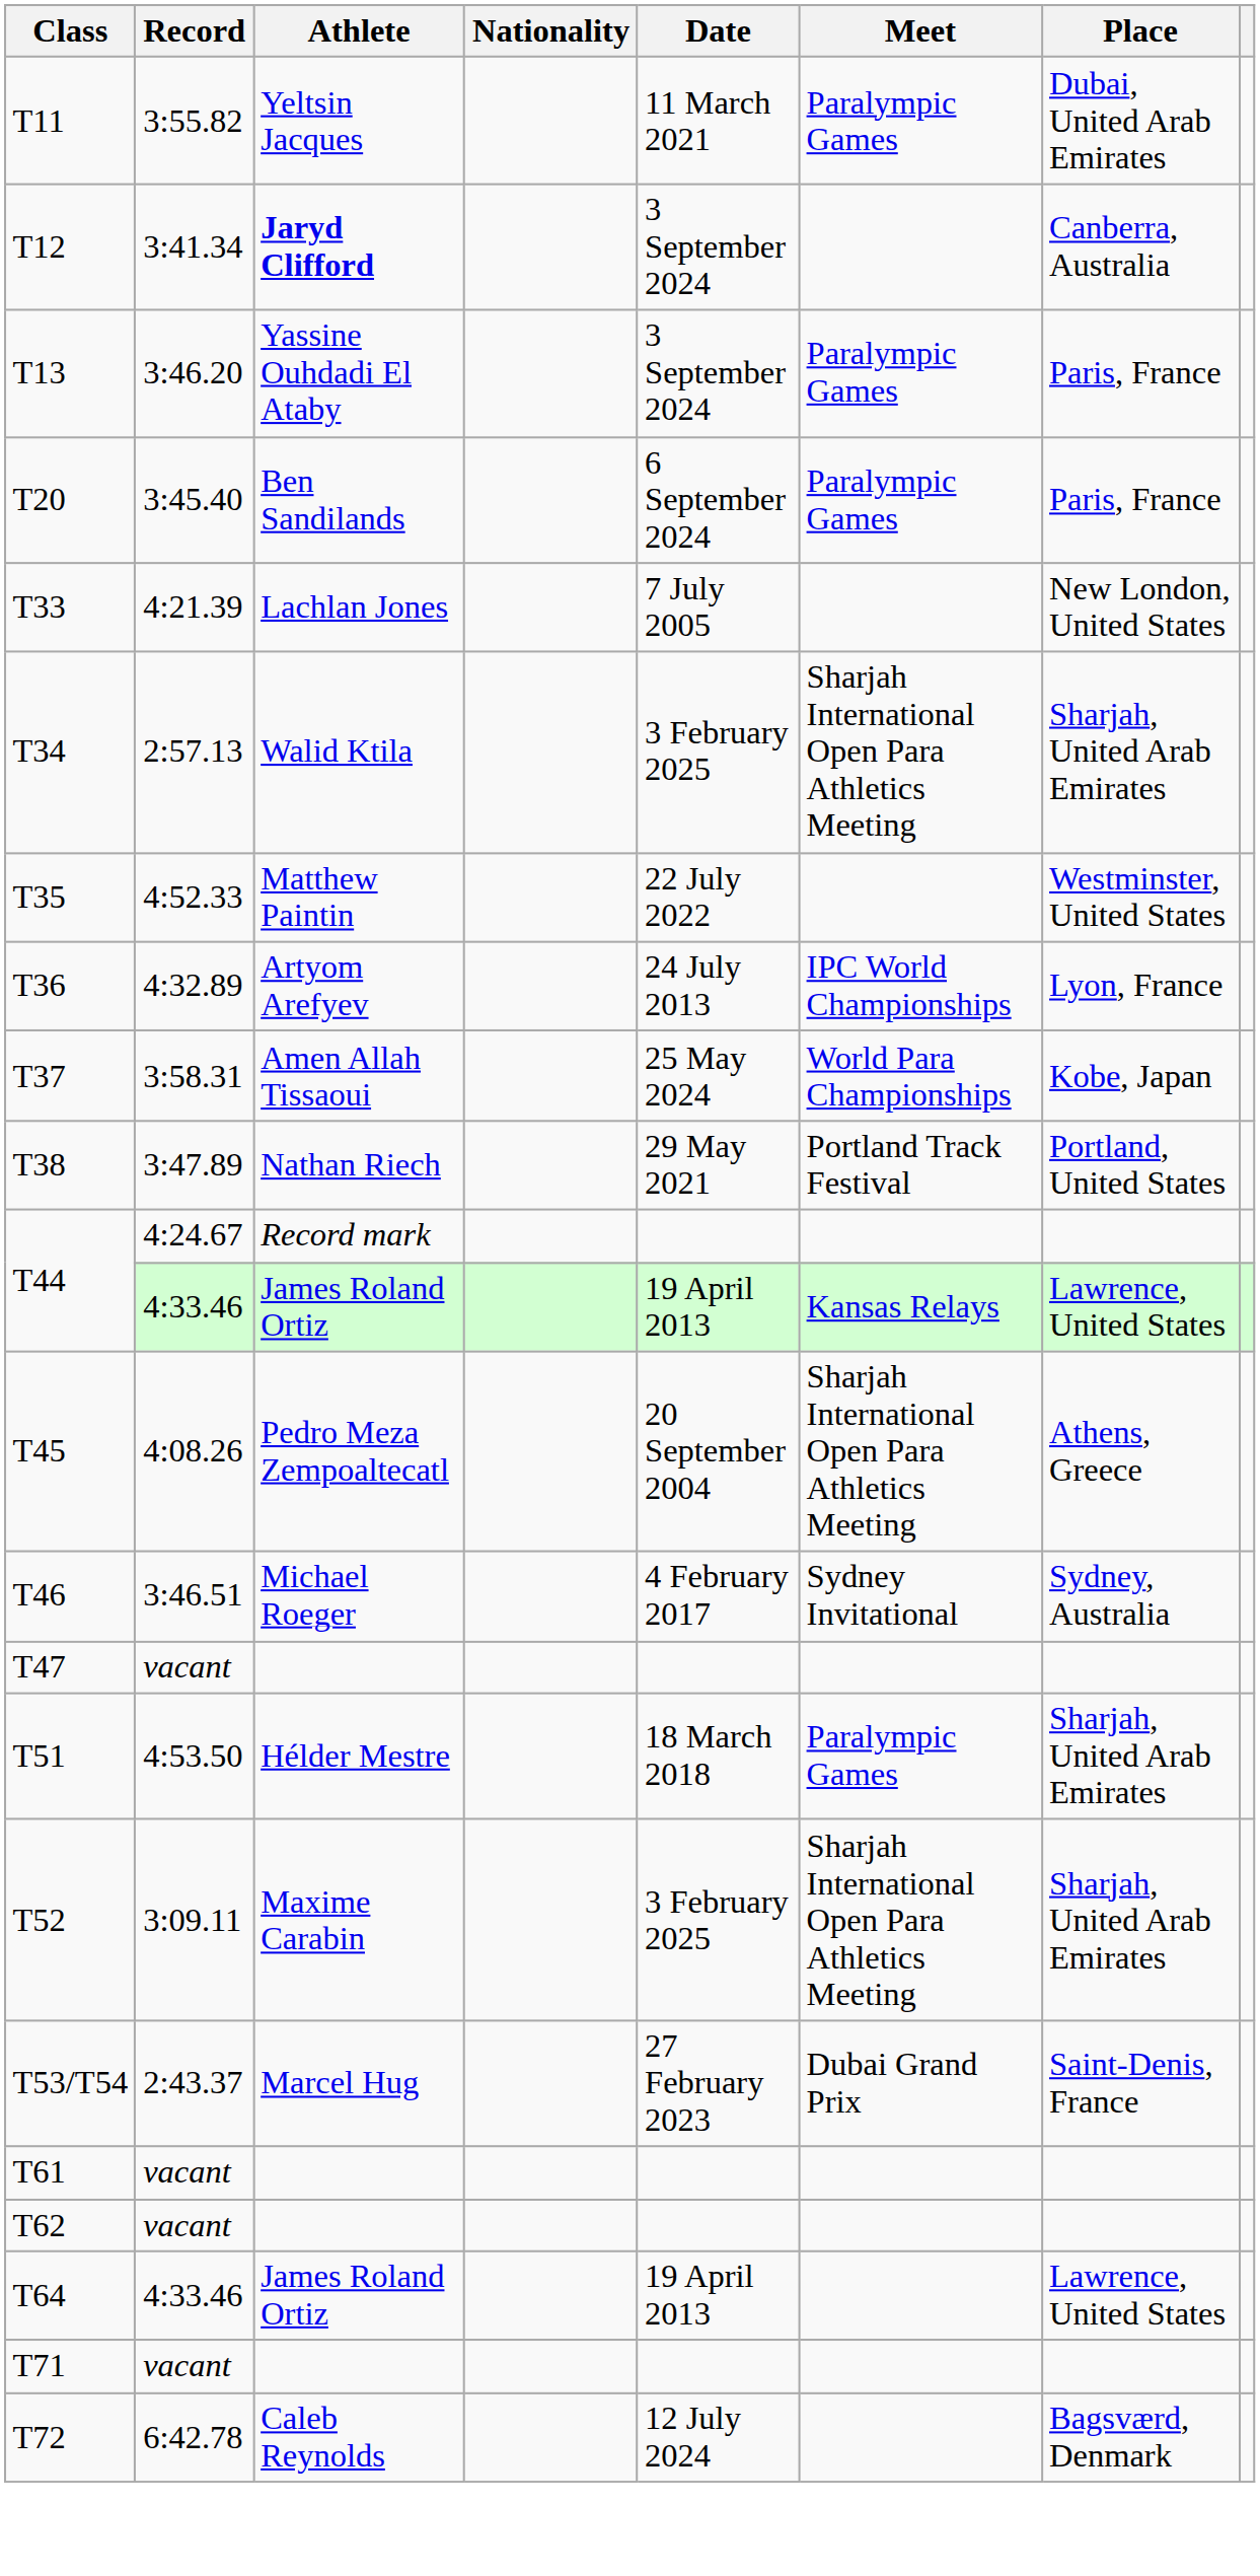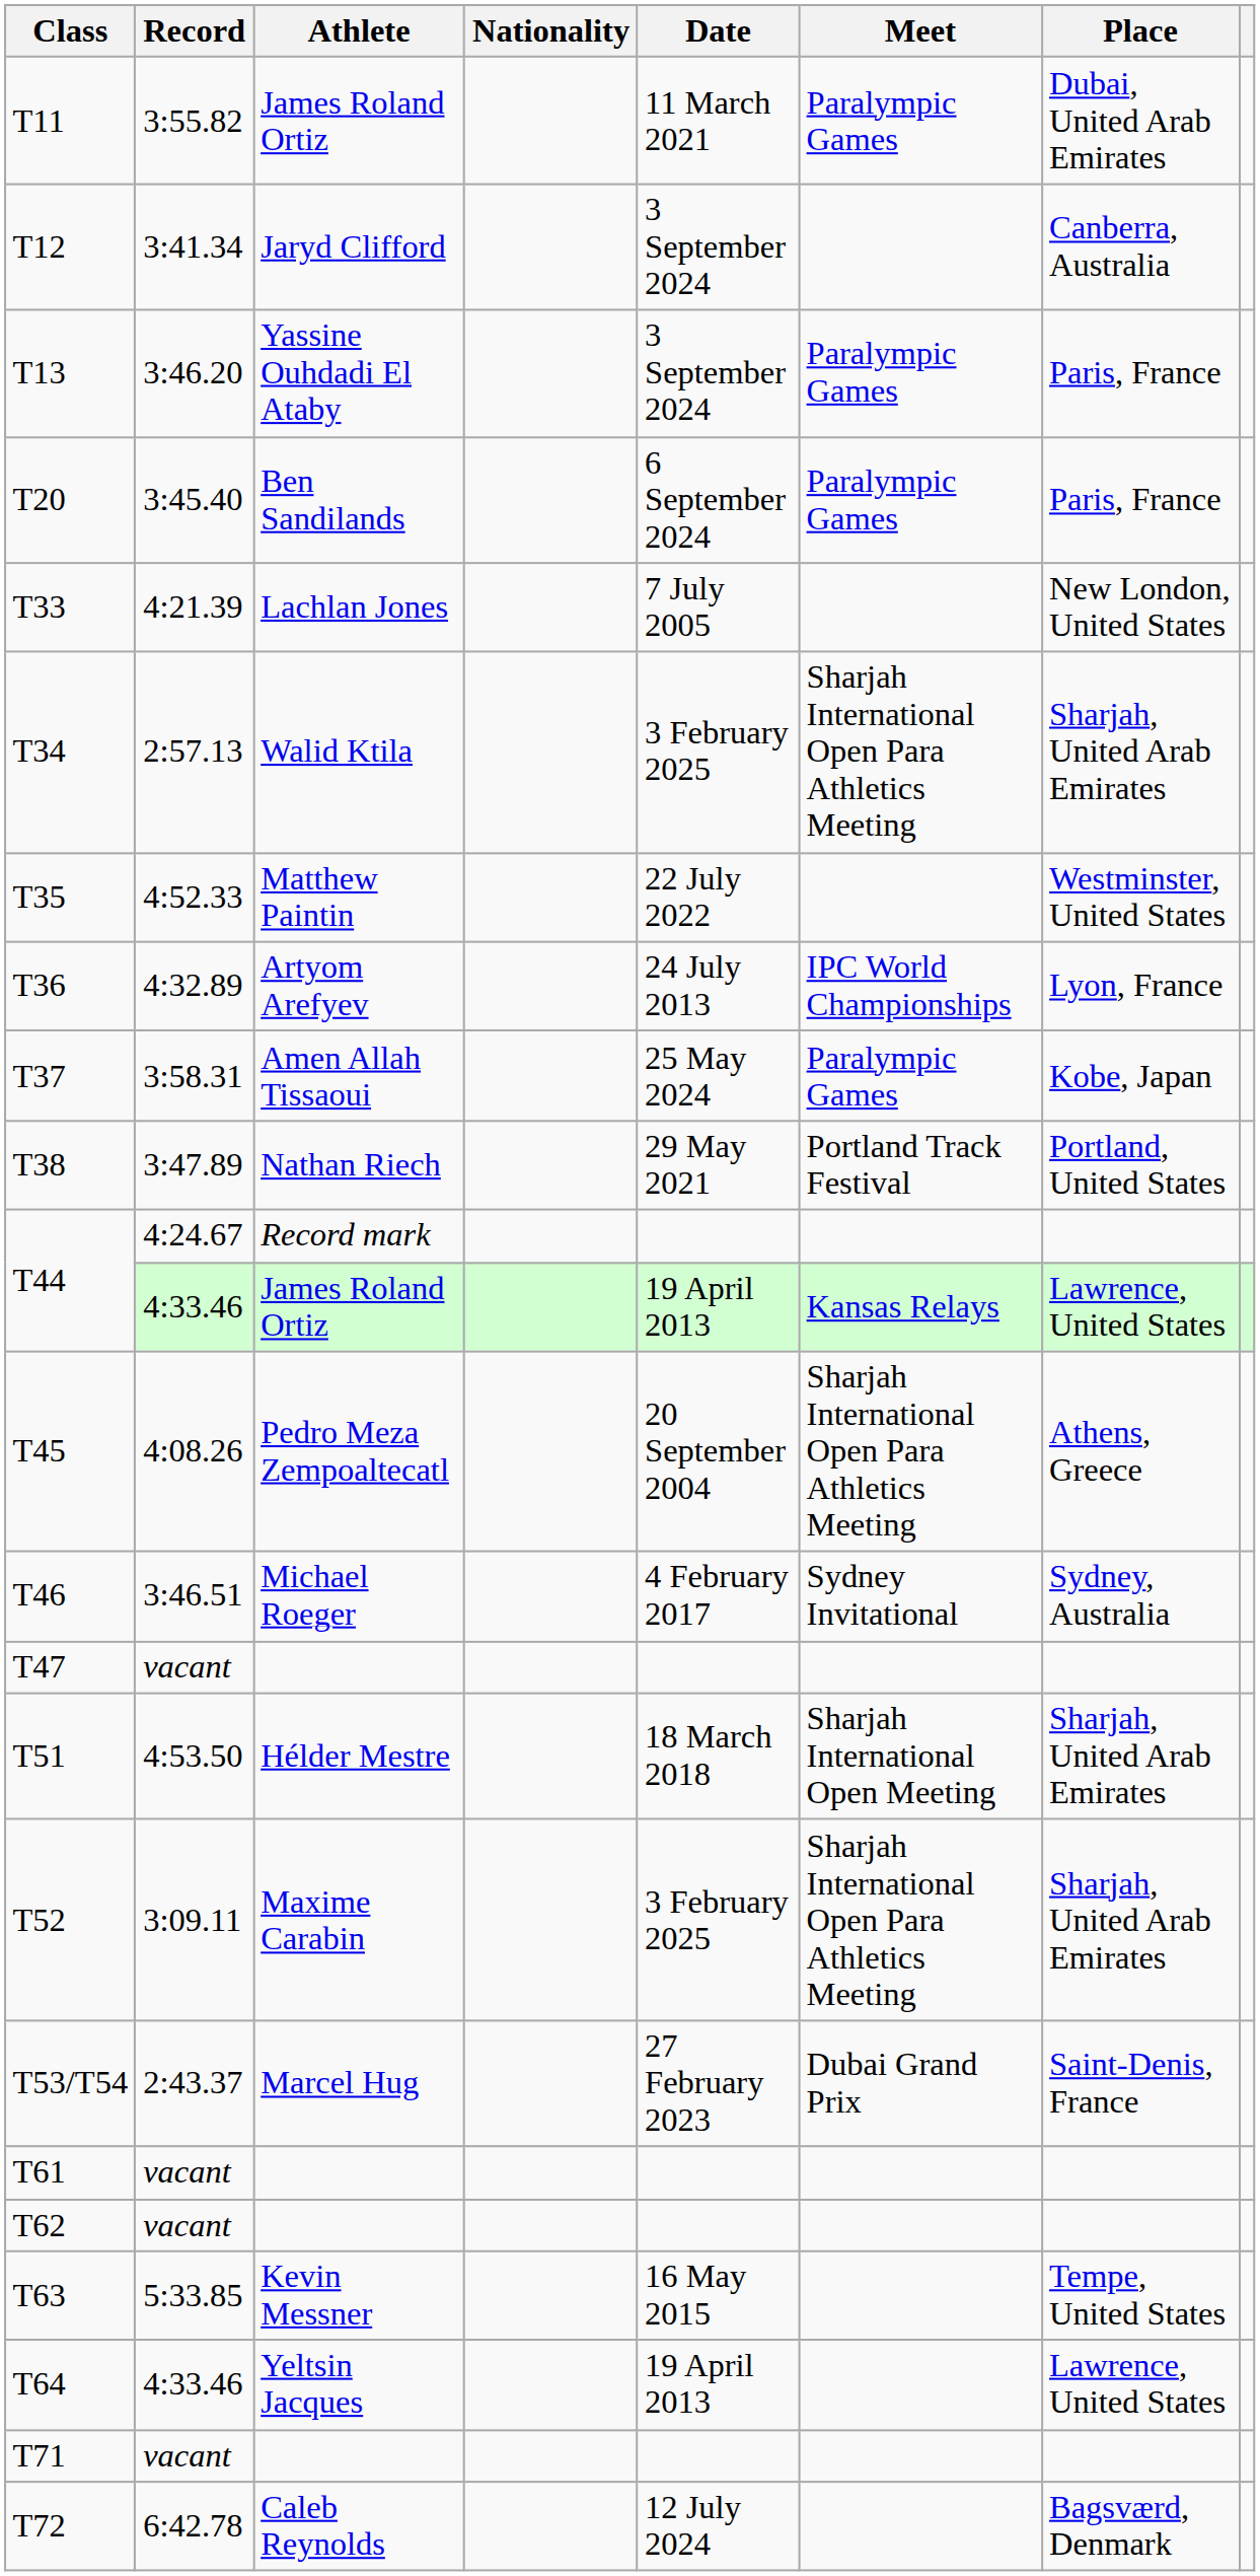 <table class="wikitable">
 <tr>
 <th>Class</th>
 <th>Record</th>
 <th>Athlete</th>
 <th>Nationality</th>
 <th>Date</th>
 <th>Meet</th>
 <th>Place</th>
 <th></th>
 </tr>
 <tr>
 <td>T11</td>
 <td>3:55.82</td>
-<td><a href='#'>Yeltsin Jacques</a></td>
+<td><a href='#'>James Roland Ortiz</a></td>
 <td></td>
 <td>11 March 2021</td>
 <td><a href='#'>Paralympic Games</a></td>
 <td><a href='#'>Dubai</a>, United Arab Emirates</td>
 <td></td>
 </tr>
 <tr>
 <td>T12</td>
 <td>3:41.34</td>
-<td><strong><a href='#'>Jaryd Clifford</a></strong></td>
+<td><a href='#'>Jaryd Clifford</a></td>
 <td></td>
 <td>3 September 2024</td>
 <td></td>
 <td><a href='#'>Canberra</a>, Australia</td>
 <td></td>
 </tr>
 <tr>
 <td>T13</td>
 <td>3:46.20</td>
 <td><a href='#'>Yassine Ouhdadi El Ataby</a></td>
 <td></td>
 <td>3 September 2024</td>
 <td><a href='#'>Paralympic Games</a></td>
 <td><a href='#'>Paris</a>, France</td>
 <td></td>
 </tr>
 <tr>
 <td>T20</td>
 <td>3:45.40</td>
 <td><a href='#'>Ben Sandilands</a></td>
 <td></td>
 <td>6 September 2024</td>
 <td><a href='#'>Paralympic Games</a></td>
 <td><a href='#'>Paris</a>, France</td>
 <td></td>
 </tr>
 <tr>
 <td>T33</td>
 <td>4:21.39</td>
 <td><a href='#'>Lachlan Jones</a></td>
 <td></td>
 <td>7 July 2005</td>
 <td></td>
 <td>New London, United States</td>
 <td></td>
 </tr>
 <tr>
 <td>T34</td>
 <td>2:57.13</td>
 <td><a href='#'>Walid Ktila</a></td>
 <td></td>
 <td>3 February 2025</td>
 <td>Sharjah International Open Para Athletics Meeting</td>
 <td><a href='#'>Sharjah</a>, United Arab Emirates</td>
 <td></td>
 </tr>
 <tr>
 <td>T35</td>
 <td>4:52.33</td>
 <td><a href='#'>Matthew Paintin</a></td>
 <td></td>
 <td>22 July 2022</td>
 <td></td>
 <td><a href='#'>Westminster</a>, United States</td>
 <td></td>
 </tr>
 <tr>
 <td>T36</td>
 <td>4:32.89</td>
 <td><a href='#'>Artyom Arefyev</a></td>
 <td></td>
 <td>24 July 2013</td>
 <td><a href='#'>IPC World Championships</a></td>
 <td><a href='#'>Lyon</a>, France</td>
 <td></td>
 </tr>
 <tr>
 <td>T37</td>
 <td>3:58.31</td>
 <td><a href='#'>Amen Allah Tissaoui</a></td>
 <td></td>
 <td>25 May 2024</td>
-<td><a href='#'>World Para Championships</a></td>
+<td><a href='#'>Paralympic Games</a></td>
 <td><a href='#'>Kobe</a>, Japan</td>
 <td></td>
 </tr>
 <tr>
 <td>T38</td>
 <td>3:47.89</td>
 <td><a href='#'>Nathan Riech</a></td>
 <td></td>
 <td>29 May 2021</td>
 <td>Portland Track Festival</td>
 <td><a href='#'>Portland</a>, United States</td>
 <td></td>
 </tr>
 <tr>
 <td rowspan=2>T44</td>
 <td>4:24.67</td>
 <td><em>Record mark</em></td>
 <td></td>
 <td></td>
 <td></td>
 <td></td>
 <td></td>
 </tr>
 <tr bgcolor=#D2FFD2>
 <td>4:33.46</td>
 <td><a href='#'>James Roland Ortiz</a></td>
 <td></td>
 <td>19 April 2013</td>
 <td><a href='#'>Kansas Relays</a></td>
 <td><a href='#'>Lawrence</a>, United States</td>
 <td></td>
 </tr>
 <tr>
 <td>T45</td>
 <td>4:08.26</td>
 <td><a href='#'>Pedro Meza Zempoaltecatl</a></td>
 <td></td>
 <td>20 September 2004</td>
 <td>Sharjah International Open Para Athletics Meeting</td>
 <td><a href='#'>Athens</a>, Greece</td>
 <td></td>
 </tr>
 <tr>
 <td>T46</td>
 <td>3:46.51</td>
 <td><a href='#'>Michael Roeger</a></td>
 <td></td>
 <td>4 February 2017</td>
 <td>Sydney Invitational</td>
 <td><a href='#'>Sydney</a>, Australia</td>
 <td></td>
 </tr>
 <tr>
 <td>T47</td>
 <td><em>vacant</em></td>
 <td></td>
 <td></td>
 <td></td>
 <td></td>
 <td></td>
 <td></td>
 </tr>
 <tr>
 <td>T51</td>
 <td>4:53.50</td>
 <td><a href='#'>Hélder Mestre</a></td>
 <td></td>
 <td>18 March 2018</td>
-<td><a href='#'>Paralympic Games</a></td>
+<td>Sharjah International Open Meeting</td>
 <td><a href='#'>Sharjah</a>, United Arab Emirates</td>
 <td></td>
 </tr>
 <tr>
 <td>T52</td>
 <td>3:09.11</td>
 <td><a href='#'>Maxime Carabin</a></td>
 <td></td>
 <td>3 February 2025</td>
 <td>Sharjah International Open Para Athletics Meeting</td>
 <td><a href='#'>Sharjah</a>, United Arab Emirates</td>
 <td></td>
 </tr>
 <tr>
 <td>T53/T54</td>
 <td>2:43.37</td>
 <td><a href='#'>Marcel Hug</a></td>
 <td></td>
 <td>27 February 2023</td>
 <td>Dubai Grand Prix</td>
 <td><a href='#'>Saint-Denis</a>, France</td>
 <td></td>
 </tr>
 <tr>
 <td>T61</td>
 <td><em>vacant</em></td>
 <td></td>
 <td></td>
 <td></td>
 <td></td>
 <td></td>
 <td></td>
 </tr>
 <tr>
 <td>T62</td>
 <td><em>vacant</em></td>
 <td></td>
 <td></td>
 <td></td>
 <td></td>
 <td></td>
 <td></td>
 </tr>
 <tr>
+<td>T63</td>
+<td>5:33.85</td>
+<td><a href='#'>Kevin Messner</a></td>
+<td></td>
+<td>16 May 2015</td>
+<td></td>
+<td><a href='#'>Tempe</a>, United States</td>
+<td></td>
+</tr>
+<tr>
 <td>T64</td>
 <td>4:33.46</td>
-<td><a href='#'>James Roland Ortiz</a></td>
+<td><a href='#'>Yeltsin Jacques</a></td>
 <td></td>
 <td>19 April 2013</td>
 <td></td>
 <td><a href='#'>Lawrence</a>, United States</td>
 <td></td>
 </tr>
 <tr>
 <td>T71</td>
 <td><em>vacant</em></td>
 <td></td>
 <td></td>
 <td></td>
 <td></td>
 <td></td>
 <td></td>
 </tr>
 <tr>
 <td>T72</td>
 <td>6:42.78</td>
 <td><a href='#'>Caleb Reynolds</a></td>
 <td></td>
 <td>12 July 2024</td>
 <td></td>
 <td><a href='#'>Bagsværd</a>, Denmark</td>
 <td></td>
 </tr>
 </table>
